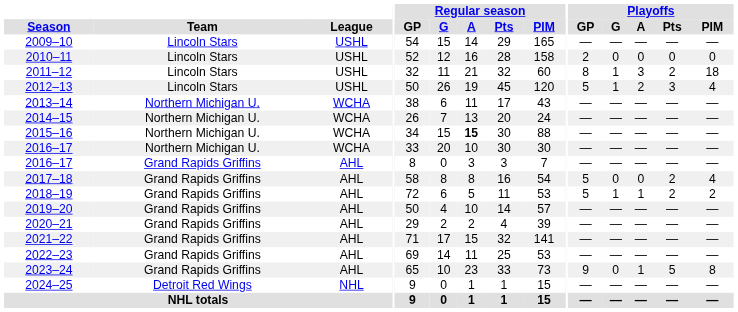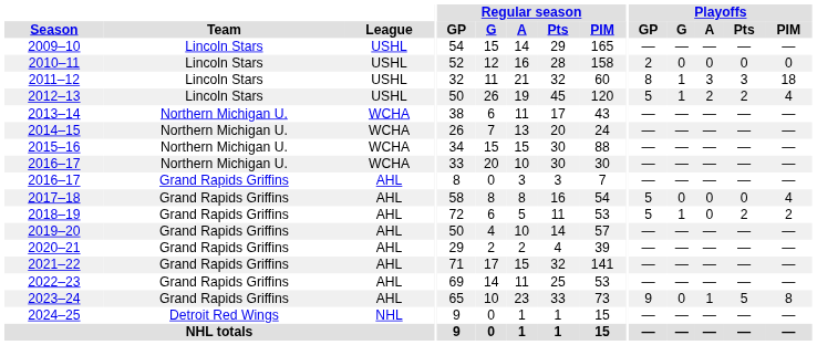 <table border="0" cellpadding="1" cellspacing="0" style="text-align:center; width:60em">
 <tr bgcolor="#e0e0e0">
 <th colspan="3" bgcolor="#ffffff"></th>
 <th rowspan="99" bgcolor="#ffffff"></th>
 <th colspan="5"><a href='#'>Regular season</a></th>
 <th rowspan="99" bgcolor="#ffffff"></th>
 <th colspan="5"><a href='#'>Playoffs</a></th>
 </tr>
 <tr bgcolor="#e0e0e0">
 <th><a href='#'>Season</a></th>
 <th>Team</th>
 <th>League</th>
 <th>GP</th>
 <th><a href='#'>G</a></th>
 <th><a href='#'>A</a></th>
 <th><a href='#'>Pts</a></th>
 <th><a href='#'>PIM</a></th>
 <th>GP</th>
 <th>G</th>
 <th>A</th>
 <th>Pts</th>
 <th>PIM</th>
 </tr>
 <tr>
 <td><a href='#'>2009–10</a></td>
 <td><a href='#'>Lincoln Stars</a></td>
 <td><a href='#'>USHL</a></td>
 <td>54</td>
 <td>15</td>
 <td>14</td>
 <td>29</td>
 <td>165</td>
 <td>—</td>
 <td>—</td>
 <td>—</td>
 <td>—</td>
 <td>—</td>
 </tr>
 <tr bgcolor="#f0f0f0">
 <td><a href='#'>2010–11</a></td>
 <td>Lincoln Stars</td>
 <td>USHL</td>
 <td>52</td>
 <td>12</td>
 <td>16</td>
 <td>28</td>
 <td>158</td>
 <td>2</td>
 <td>0</td>
 <td>0</td>
 <td>0</td>
 <td>0</td>
 </tr>
 <tr>
 <td><a href='#'>2011–12</a></td>
 <td>Lincoln Stars</td>
 <td>USHL</td>
 <td>32</td>
 <td>11</td>
 <td>21</td>
 <td>32</td>
 <td>60</td>
 <td>8</td>
 <td>1</td>
 <td>3</td>
-<td>2</td>
+<td>3</td>
 <td>18</td>
 </tr>
 <tr bgcolor="#f0f0f0">
 <td><a href='#'>2012–13</a></td>
 <td>Lincoln Stars</td>
 <td>USHL</td>
 <td>50</td>
 <td>26</td>
 <td>19</td>
 <td>45</td>
 <td>120</td>
 <td>5</td>
 <td>1</td>
 <td>2</td>
-<td>3</td>
+<td>2</td>
 <td>4</td>
 </tr>
 <tr>
 <td><a href='#'>2013–14</a></td>
 <td><a href='#'>Northern Michigan U.</a></td>
 <td><a href='#'>WCHA</a></td>
 <td>38</td>
 <td>6</td>
 <td>11</td>
 <td>17</td>
 <td>43</td>
 <td>—</td>
 <td>—</td>
 <td>—</td>
 <td>—</td>
 <td>—</td>
 </tr>
 <tr bgcolor="#f0f0f0">
 <td><a href='#'>2014–15</a></td>
 <td>Northern Michigan U.</td>
 <td>WCHA</td>
 <td>26</td>
 <td>7</td>
 <td>13</td>
 <td>20</td>
 <td>24</td>
 <td>—</td>
 <td>—</td>
 <td>—</td>
 <td>—</td>
 <td>—</td>
 </tr>
 <tr>
 <td><a href='#'>2015–16</a></td>
 <td>Northern Michigan U.</td>
 <td>WCHA</td>
 <td>34</td>
 <td>15</td>
-<td><strong>15</strong></td>
+<td>15</td>
 <td>30</td>
 <td>88</td>
 <td>—</td>
 <td>—</td>
 <td>—</td>
 <td>—</td>
 <td>—</td>
 </tr>
 <tr bgcolor="#f0f0f0">
 <td><a href='#'>2016–17</a></td>
 <td>Northern Michigan U.</td>
 <td>WCHA</td>
 <td>33</td>
 <td>20</td>
 <td>10</td>
 <td>30</td>
 <td>30</td>
 <td>—</td>
 <td>—</td>
 <td>—</td>
 <td>—</td>
 <td>—</td>
 </tr>
 <tr>
 <td><a href='#'>2016–17</a></td>
 <td><a href='#'>Grand Rapids Griffins</a></td>
 <td><a href='#'>AHL</a></td>
 <td>8</td>
 <td>0</td>
 <td>3</td>
 <td>3</td>
 <td>7</td>
 <td>—</td>
 <td>—</td>
 <td>—</td>
 <td>—</td>
 <td>—</td>
 </tr>
 <tr bgcolor="#f0f0f0">
 <td><a href='#'>2017–18</a></td>
 <td>Grand Rapids Griffins</td>
 <td>AHL</td>
 <td>58</td>
 <td>8</td>
 <td>8</td>
 <td>16</td>
 <td>54</td>
 <td>5</td>
 <td>0</td>
 <td>0</td>
-<td>2</td>
+<td>0</td>
 <td>4</td>
 </tr>
 <tr>
 <td><a href='#'>2018–19</a></td>
 <td>Grand Rapids Griffins</td>
 <td>AHL</td>
 <td>72</td>
 <td>6</td>
 <td>5</td>
 <td>11</td>
 <td>53</td>
 <td>5</td>
 <td>1</td>
-<td>1</td>
+<td>0</td>
 <td>2</td>
 <td>2</td>
 </tr>
 <tr bgcolor="#f0f0f0">
 <td><a href='#'>2019–20</a></td>
 <td>Grand Rapids Griffins</td>
 <td>AHL</td>
 <td>50</td>
 <td>4</td>
 <td>10</td>
 <td>14</td>
 <td>57</td>
 <td>—</td>
 <td>—</td>
 <td>—</td>
 <td>—</td>
 <td>—</td>
 </tr>
 <tr>
 <td><a href='#'>2020–21</a></td>
 <td>Grand Rapids Griffins</td>
 <td>AHL</td>
 <td>29</td>
 <td>2</td>
 <td>2</td>
 <td>4</td>
 <td>39</td>
 <td>—</td>
 <td>—</td>
 <td>—</td>
 <td>—</td>
 <td>—</td>
 </tr>
 <tr bgcolor="#f0f0f0">
 <td><a href='#'>2021–22</a></td>
 <td>Grand Rapids Griffins</td>
 <td>AHL</td>
 <td>71</td>
 <td>17</td>
 <td>15</td>
 <td>32</td>
 <td>141</td>
 <td>—</td>
 <td>—</td>
 <td>—</td>
 <td>—</td>
 <td>—</td>
 </tr>
 <tr>
 <td><a href='#'>2022–23</a></td>
 <td>Grand Rapids Griffins</td>
 <td>AHL</td>
 <td>69</td>
 <td>14</td>
 <td>11</td>
 <td>25</td>
 <td>53</td>
 <td>—</td>
 <td>—</td>
 <td>—</td>
 <td>—</td>
 <td>—</td>
 </tr>
 <tr bgcolor="#f0f0f0">
 <td><a href='#'>2023–24</a></td>
 <td>Grand Rapids Griffins</td>
 <td>AHL</td>
 <td>65</td>
 <td>10</td>
 <td>23</td>
 <td>33</td>
 <td>73</td>
 <td>9</td>
 <td>0</td>
 <td>1</td>
 <td>5</td>
 <td>8</td>
 </tr>
 <tr>
 <td><a href='#'>2024–25</a></td>
 <td><a href='#'>Detroit Red Wings</a></td>
 <td><a href='#'>NHL</a></td>
 <td>9</td>
 <td>0</td>
 <td>1</td>
 <td>1</td>
 <td>15</td>
 <td>—</td>
 <td>—</td>
 <td>—</td>
 <td>—</td>
 <td>—</td>
 </tr>
 <tr bgcolor="#e0e0e0">
 <th colspan="3">NHL totals</th>
 <th>9</th>
 <th>0</th>
 <th>1</th>
 <th>1</th>
 <th>15</th>
 <th>—</th>
 <th>—</th>
 <th>—</th>
 <th>—</th>
 <th>—</th>
 </tr>
 </table>
